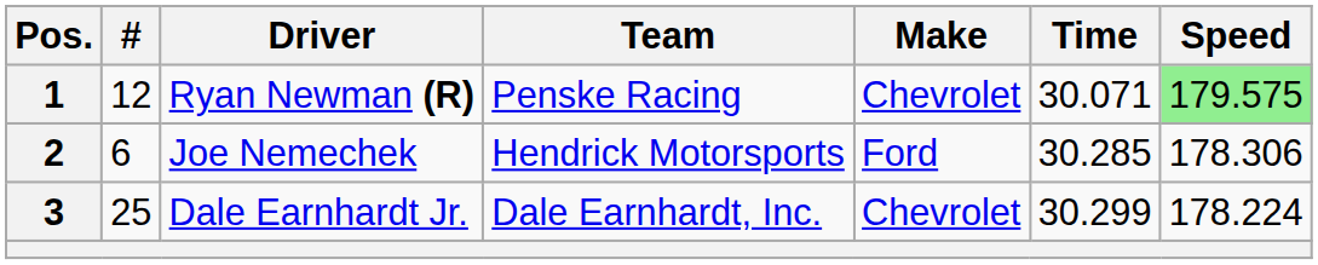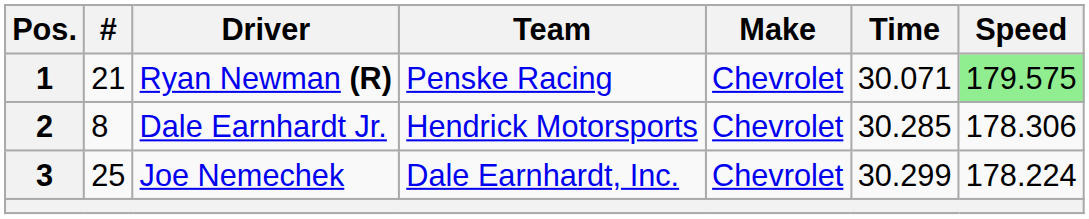 <table class="wikitable" style="font-size:95%">
 <tr>
 <th>Pos.</th>
 <th>#</th>
 <th>Driver</th>
 <th>Team</th>
 <th>Make</th>
 <th>Time</th>
 <th>Speed</th>
 </tr>
 <tr>
 <th>1</th>
-<td>12</td>
+<td>21</td>
 <td><a href='#'>Ryan Newman</a> <strong>(R)</strong></td>
 <td><a href='#'>Penske Racing</a></td>
 <td><a href='#'>Chevrolet</a></td>
 <td>30.071</td>
 <td style="background: lightgreen;">179.575</td>
 </tr>
 <tr>
 <th>2</th>
-<td>6</td>
-<td><a href='#'>Joe Nemechek</a></td>
+<td>8</td>
+<td><a href='#'>Dale Earnhardt Jr.</a></td>
 <td><a href='#'>Hendrick Motorsports</a></td>
-<td><a href='#'>Ford</a></td>
+<td><a href='#'>Chevrolet</a></td>
 <td>30.285</td>
 <td>178.306</td>
 </tr>
 <tr>
 <th>3</th>
 <td>25</td>
-<td><a href='#'>Dale Earnhardt Jr.</a></td>
+<td><a href='#'>Joe Nemechek</a></td>
 <td><a href='#'>Dale Earnhardt, Inc.</a></td>
 <td><a href='#'>Chevrolet</a></td>
 <td>30.299</td>
 <td>178.224</td>
 </tr>
 <tr>
 <th colspan="7"></th>
 </tr>
 </table>
